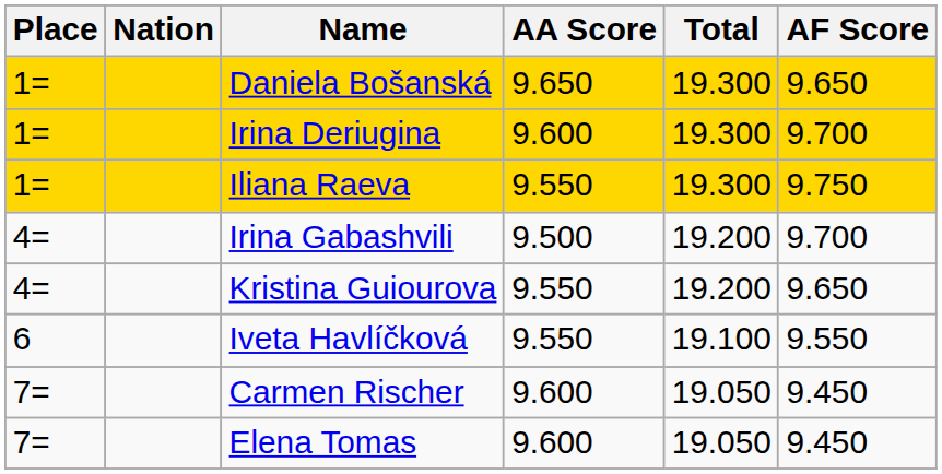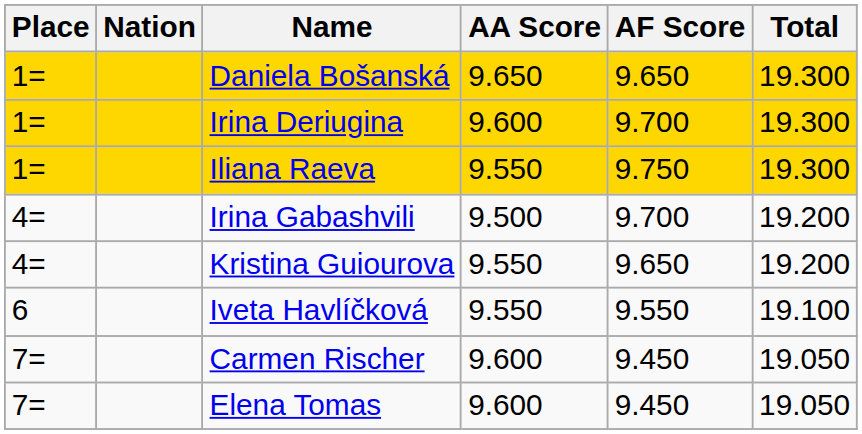 <table class="wikitable">
 <tr>
 <th>Place</th>
 <th>Nation</th>
 <th>Name</th>
 <th>AA Score</th>
+<th>AF Score</th>
 <th>Total</th>
-<th>AF Score</th>
 </tr>
 <tr bgcolor=gold>
 <td>1=</td>
 <td></td>
 <td><a href='#'>Daniela Bošanská</a></td>
 <td>9.650</td>
+<td>9.650</td>
 <td>19.300</td>
-<td>9.650</td>
 </tr>
 <tr bgcolor=gold>
 <td>1=</td>
 <td></td>
 <td><a href='#'>Irina Deriugina</a></td>
 <td>9.600</td>
+<td>9.700</td>
 <td>19.300</td>
-<td>9.700</td>
 </tr>
 <tr bgcolor=gold>
 <td>1=</td>
 <td></td>
 <td><a href='#'>Iliana Raeva</a></td>
 <td>9.550</td>
+<td>9.750</td>
 <td>19.300</td>
-<td>9.750</td>
 </tr>
 <tr>
 <td>4=</td>
 <td></td>
 <td><a href='#'>Irina Gabashvili</a></td>
 <td>9.500</td>
+<td>9.700</td>
 <td>19.200</td>
-<td>9.700</td>
 </tr>
 <tr>
 <td>4=</td>
 <td></td>
 <td><a href='#'>Kristina Guiourova</a></td>
 <td>9.550</td>
+<td>9.650</td>
 <td>19.200</td>
-<td>9.650</td>
 </tr>
 <tr>
 <td>6</td>
 <td></td>
 <td><a href='#'>Iveta Havlíčková</a></td>
 <td>9.550</td>
+<td>9.550</td>
 <td>19.100</td>
-<td>9.550</td>
 </tr>
 <tr>
 <td>7=</td>
 <td></td>
 <td><a href='#'>Carmen Rischer</a></td>
 <td>9.600</td>
+<td>9.450</td>
 <td>19.050</td>
-<td>9.450</td>
 </tr>
 <tr>
 <td>7=</td>
 <td></td>
 <td><a href='#'>Elena Tomas</a></td>
 <td>9.600</td>
+<td>9.450</td>
 <td>19.050</td>
-<td>9.450</td>
 </tr>
 </table>
